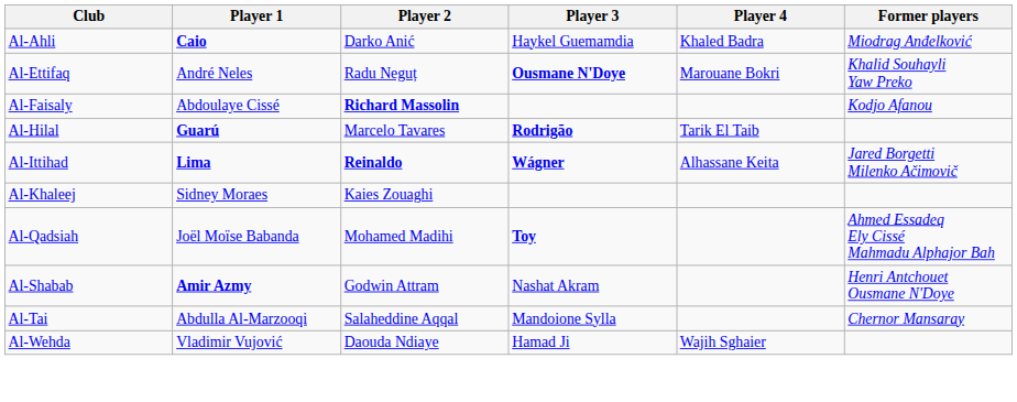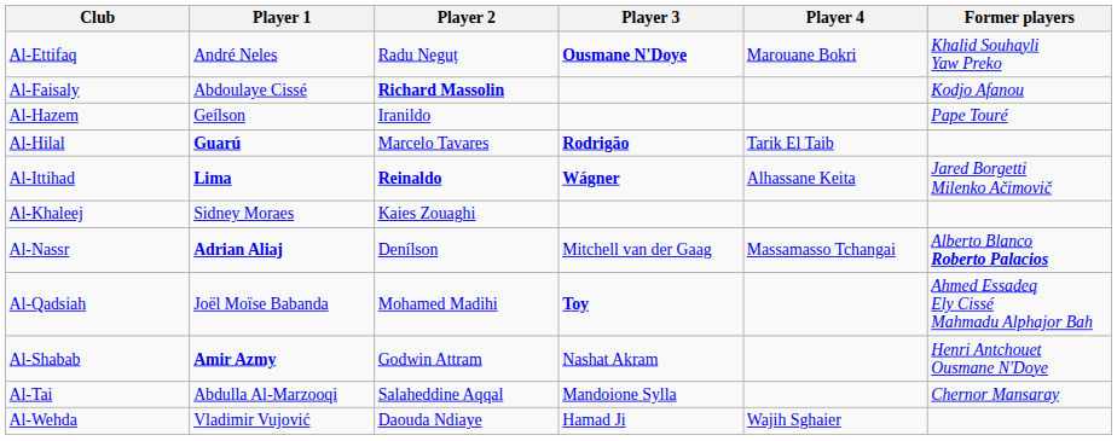 <table class="wikitable">
 <tr>
 <th width="170">Club</th>
 <th width="170">Player 1</th>
 <th width="170">Player 2</th>
 <th width="170">Player 3</th>
 <th width="170">Player 4</th>
 <th width="170">Former players</th>
-</tr>
-<tr>
-<td><a href='#'>Al-Ahli</a></td>
-<td> <strong><a href='#'>Caio</a></strong></td>
-<td> <a href='#'>Darko Anić</a></td>
-<td> <a href='#'>Haykel Guemamdia</a></td>
-<td> <a href='#'>Khaled Badra</a></td>
-<td> <em><a href='#'>Miodrag Anđelković</a></em></td>
 </tr>
 <tr>
 <td><a href='#'>Al-Ettifaq</a></td>
 <td> <a href='#'>André Neles</a></td>
 <td> <a href='#'>Radu Neguț</a></td>
 <td> <strong><a href='#'>Ousmane N'Doye</a></strong></td>
 <td> <a href='#'>Marouane Bokri</a></td>
 <td> <em><a href='#'>Khalid Souhayli</a></em><br> <em><a href='#'>Yaw Preko</a></em></td>
 </tr>
 <tr>
 <td><a href='#'>Al-Faisaly</a></td>
 <td> <a href='#'>Abdoulaye Cissé</a></td>
 <td> <strong><a href='#'>Richard Massolin</a></strong></td>
 <td></td>
 <td></td>
 <td> <em><a href='#'>Kodjo Afanou</a></em></td>
+</tr>
+<tr>
+<td><a href='#'>Al-Hazem</a></td>
+<td> <a href='#'>Geílson</a></td>
+<td> <a href='#'>Iranildo</a></td>
+<td></td>
+<td></td>
+<td> <em><a href='#'>Pape Touré</a></em></td>
 </tr>
 <tr>
 <td><a href='#'>Al-Hilal</a></td>
 <td> <strong><a href='#'>Guarú</a></strong></td>
 <td> <a href='#'>Marcelo Tavares</a></td>
 <td> <strong><a href='#'>Rodrigão</a></strong></td>
 <td> <a href='#'>Tarik El Taib</a></td>
 <td></td>
 </tr>
 <tr>
 <td><a href='#'>Al-Ittihad</a></td>
 <td> <strong><a href='#'>Lima</a></strong></td>
 <td> <strong><a href='#'>Reinaldo</a></strong></td>
 <td> <strong><a href='#'>Wágner</a></strong></td>
 <td> <a href='#'>Alhassane Keita</a></td>
 <td> <em><a href='#'>Jared Borgetti</a></em><br> <em><a href='#'>Milenko Ačimovič</a></em></td>
 </tr>
 <tr>
 <td><a href='#'>Al-Khaleej</a></td>
 <td> <a href='#'>Sidney Moraes</a></td>
 <td> <a href='#'>Kaies Zouaghi</a></td>
 <td></td>
 <td></td>
 <td></td>
+</tr>
+<tr>
+<td><a href='#'>Al-Nassr</a></td>
+<td> <strong><a href='#'>Adrian Aliaj</a></strong></td>
+<td> <a href='#'>Denílson</a></td>
+<td> <a href='#'>Mitchell van der Gaag</a></td>
+<td> <a href='#'>Massamasso Tchangai</a></td>
+<td> <em><a href='#'>Alberto Blanco</a></em><br> <strong><em><a href='#'>Roberto Palacios</a></em></strong></td>
 </tr>
 <tr>
 <td><a href='#'>Al-Qadsiah</a></td>
 <td> <a href='#'>Joël Moïse Babanda</a></td>
 <td> <a href='#'>Mohamed Madihi</a></td>
 <td><strong> <a href='#'>Toy</a></strong></td>
 <td></td>
 <td> <em><a href='#'>Ahmed Essadeq</a></em><br> <em><a href='#'>Ely Cissé</a></em><br> <em><a href='#'>Mahmadu Alphajor Bah</a></em></td>
 </tr>
 <tr>
 <td><a href='#'>Al-Shabab</a></td>
 <td> <strong><a href='#'>Amir Azmy</a></strong></td>
 <td> <a href='#'>Godwin Attram</a></td>
 <td> <a href='#'>Nashat Akram</a></td>
 <td></td>
 <td> <em><a href='#'>Henri Antchouet</a></em><br> <em><a href='#'>Ousmane N'Doye</a></em></td>
 </tr>
 <tr>
 <td><a href='#'>Al-Tai</a></td>
 <td> <a href='#'>Abdulla Al-Marzooqi</a></td>
 <td> <a href='#'>Salaheddine Aqqal</a></td>
 <td> <a href='#'>Mandoione Sylla</a></td>
 <td></td>
 <td> <em><a href='#'>Chernor Mansaray</a></em></td>
 </tr>
 <tr>
 <td><a href='#'>Al-Wehda</a></td>
 <td> <a href='#'>Vladimir Vujović</a></td>
 <td> <a href='#'>Daouda Ndiaye</a></td>
 <td> <a href='#'>Hamad Ji</a></td>
 <td> <a href='#'>Wajih Sghaier</a></td>
 <td></td>
 </tr>
 </table>
